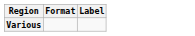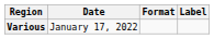 <table class="wikitable plainrowheaders">
 <tr>
 <th scope="col">Region</th>
+<th scope="col">Date</th>
 <th scope="col">Format</th>
 <th scope="col">Label</th>
 </tr>
 <tr>
 <th scope="row">Various</th>
+<td>January 17, 2022</td>
 <td></td>
 <td></td>
 </tr>
 </table>
